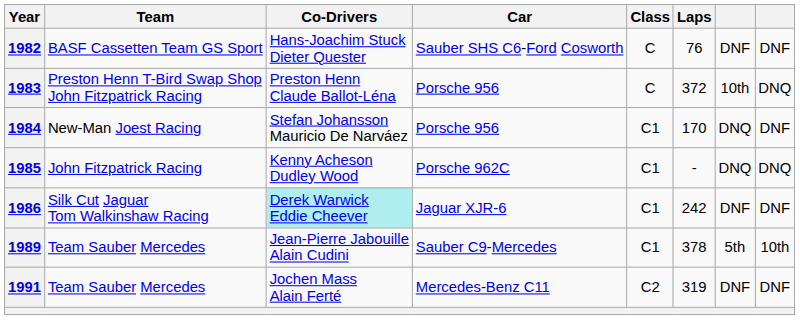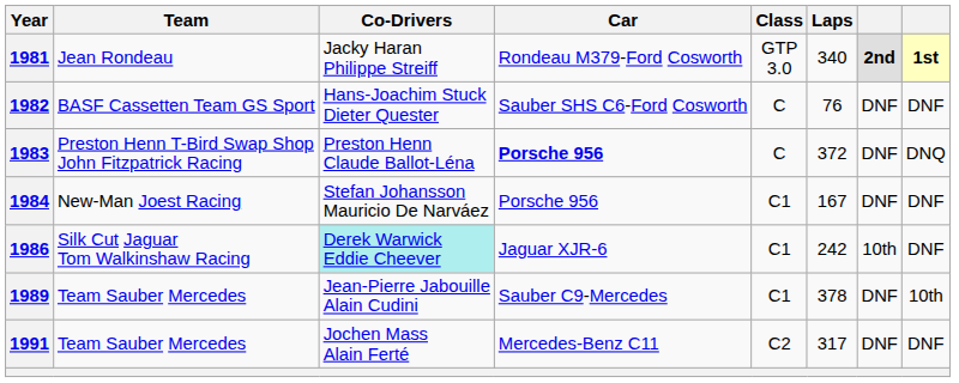 <table class="wikitable" style="text-align:center; font-size:90%">
 <tr>
 <th>Year</th>
 <th>Team</th>
 <th>Co-Drivers</th>
 <th>Car</th>
 <th>Class</th>
 <th>Laps</th>
 <th></th>
 <th></th>
+</tr>
+<tr>
+<th><a href='#'>1981</a></th>
+<td align="left"> <a href='#'>Jean Rondeau</a></td>
+<td align="left"> Jacky Haran<br> <a href='#'>Philippe Streiff</a></td>
+<td align="left"><a href='#'>Rondeau M379</a>-<a href='#'>Ford</a> <a href='#'>Cosworth</a></td>
+<td>GTP<br>3.0</td>
+<td>340</td>
+<td style="background:#DFDFDF;"><strong>2nd</strong></td>
+<td style="background:#FFFFBF;"><strong>1st</strong></td>
 </tr>
 <tr>
 <th><a href='#'>1982</a></th>
 <td align="left"> <a href='#'>BASF Cassetten Team GS Sport</a></td>
 <td align="left"> <a href='#'>Hans-Joachim Stuck</a><br> <a href='#'>Dieter Quester</a></td>
 <td align="left"><a href='#'>Sauber SHS C6</a>-<a href='#'>Ford</a> <a href='#'>Cosworth</a></td>
 <td>C</td>
 <td>76</td>
 <td>DNF</td>
 <td>DNF</td>
 </tr>
 <tr>
 <th><a href='#'>1983</a></th>
 <td align="left"> <a href='#'>Preston Henn T-Bird Swap Shop</a><br> <a href='#'>John Fitzpatrick Racing</a></td>
 <td align="left"> <a href='#'>Preston Henn</a><br> <a href='#'>Claude Ballot-Léna</a></td>
-<td align="left"><a href='#'>Porsche 956</a></td>
+<td align="left"><strong><a href='#'>Porsche 956</a></strong></td>
 <td>C</td>
 <td>372</td>
-<td>10th</td>
+<td>DNF</td>
 <td>DNQ</td>
 </tr>
 <tr>
 <th><a href='#'>1984</a></th>
 <td align="left"> New-Man <a href='#'>Joest Racing</a></td>
 <td align="left"> <a href='#'>Stefan Johansson</a><br> Mauricio De Narváez</td>
 <td align="left"><a href='#'>Porsche 956</a></td>
 <td>C1</td>
-<td>170</td>
-<td>DNQ</td>
+<td>167</td>
 <td>DNF</td>
-</tr>
-<tr>
-<th><a href='#'>1985</a></th>
-<td align="left"> <a href='#'>John Fitzpatrick Racing</a></td>
-<td align="left"> <a href='#'>Kenny Acheson</a><br> <a href='#'>Dudley Wood</a></td>
-<td align="left"><a href='#'>Porsche 962C</a></td>
-<td>C1</td>
-<td>-</td>
-<td>DNQ</td>
-<td>DNQ</td>
+<td>DNF</td>
 </tr>
 <tr>
 <th><a href='#'>1986</a></th>
 <td align="left"> <a href='#'>Silk Cut</a> <a href='#'>Jaguar</a><br> <a href='#'>Tom Walkinshaw Racing</a></td>
 <td align="left" style="background: paleturquoise;"> <a href='#'>Derek Warwick</a><br> <a href='#'>Eddie Cheever</a></td>
 <td align="left"><a href='#'>Jaguar XJR-6</a></td>
 <td>C1</td>
 <td>242</td>
-<td>DNF</td>
+<td>10th</td>
 <td>DNF</td>
 </tr>
 <tr>
 <th><a href='#'>1989</a></th>
 <td align="left"> <a href='#'>Team Sauber</a> <a href='#'>Mercedes</a></td>
 <td align="left"> <a href='#'>Jean-Pierre Jabouille</a><br> <a href='#'>Alain Cudini</a></td>
 <td align="left"><a href='#'>Sauber C9</a>-<a href='#'>Mercedes</a></td>
 <td>C1</td>
 <td>378</td>
-<td>5th</td>
+<td>DNF</td>
 <td>10th</td>
 </tr>
 <tr>
 <th><a href='#'>1991</a></th>
 <td align="left"> <a href='#'>Team Sauber</a> <a href='#'>Mercedes</a></td>
 <td align="left"> <a href='#'>Jochen Mass</a><br> <a href='#'>Alain Ferté</a></td>
 <td align="left"><a href='#'>Mercedes-Benz C11</a></td>
 <td>C2</td>
-<td>319</td>
+<td>317</td>
 <td>DNF</td>
 <td>DNF</td>
 </tr>
 <tr>
 <th colspan="8"></th>
 </tr>
 </table>
